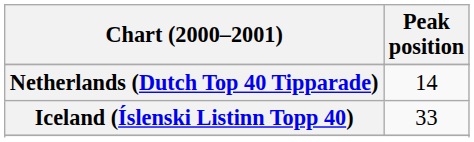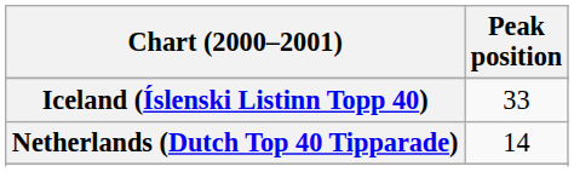 <table class="wikitable sortable plainrowheaders" style="text-align:center">
 <tr>
 <th scope="col">Chart (2000–2001)</th>
 <th scope="col">Peak<br>position</th>
 </tr>
 <tr>
 </tr>
 <tr>
 </tr>
 <tr>
 </tr>
 <tr>
 </tr>
 <tr>
+<th scope="row">Iceland (<a href='#'>Íslenski Listinn Topp 40</a>)</th>
+<td>33</td>
+</tr>
+<tr>
 <th scope="row">Netherlands (<a href='#'>Dutch Top 40 Tipparade</a>)</th>
 <td>14</td>
-</tr>
-<tr>
-<th scope="row">Iceland (<a href='#'>Íslenski Listinn Topp 40</a>)</th>
-<td>33</td>
 </tr>
 <tr>
 </tr>
 <tr>
 </tr>
 <tr>
 </tr>
 <tr>
 </tr>
 <tr>
 </tr>
 <tr>
 </tr>
 <tr>
 </tr>
 <tr>
 </tr>
 <tr>
 </tr>
 <tr>
 </tr>
 </table>
